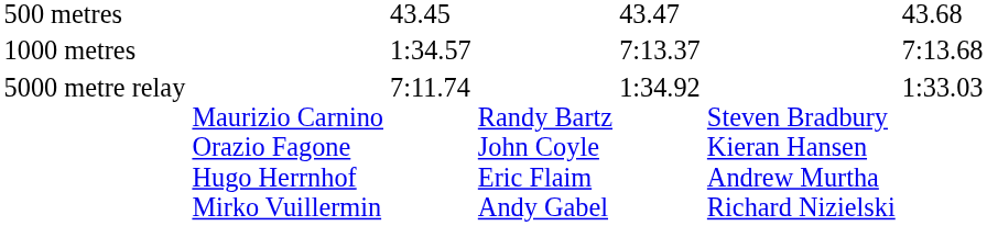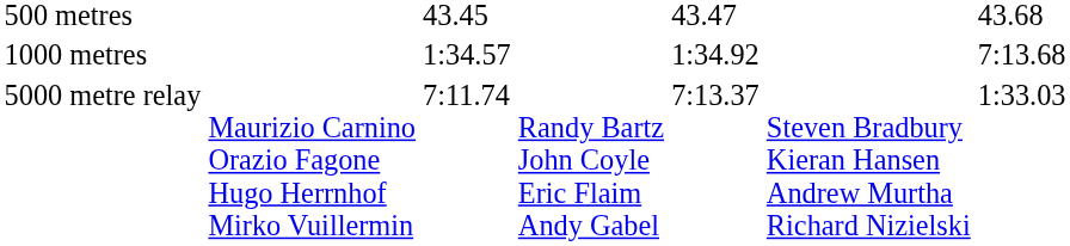 <table>
 <tr>
 <td>500 metres <br> </td>
 <td></td>
 <td>43.45</td>
 <td></td>
 <td>43.47</td>
 <td></td>
 <td>43.68</td>
 </tr>
 <tr>
 <td>1000 metres <br> </td>
 <td></td>
 <td>1:34.57</td>
 <td></td>
-<td>7:13.37</td>
+<td>1:34.92</td>
 <td></td>
 <td>7:13.68</td>
 </tr>
 <tr valign="top">
 <td>5000 metre relay <br> </td>
 <td> <br> <a href='#'>Maurizio Carnino</a> <br> <a href='#'>Orazio Fagone</a> <br> <a href='#'>Hugo Herrnhof</a> <br> <a href='#'>Mirko Vuillermin</a></td>
 <td>7:11.74</td>
 <td> <br> <a href='#'>Randy Bartz</a> <br> <a href='#'>John Coyle</a> <br> <a href='#'>Eric Flaim</a> <br> <a href='#'>Andy Gabel</a></td>
-<td>1:34.92</td>
+<td>7:13.37</td>
 <td> <br> <a href='#'>Steven Bradbury</a> <br> <a href='#'>Kieran Hansen</a> <br> <a href='#'>Andrew Murtha</a> <br> <a href='#'>Richard Nizielski</a></td>
 <td>1:33.03</td>
 </tr>
 </table>
